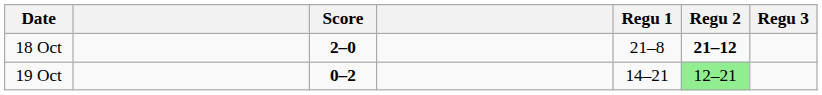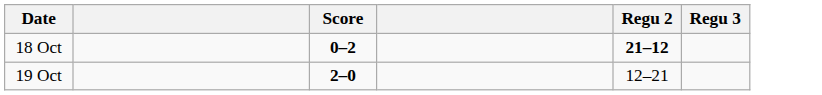 <table class="wikitable" style="text-align: center; font-size:90% ">
 <tr>
 <th width="50">Date</th>
 <th align="right" width="190"></th>
 <th width="50">Score</th>
 <th align="left" width="190"></th>
-<th width="50">Regu 1</th>
 <th width="50">Regu 2</th>
 <th width="50">Regu 3</th>
 </tr>
 <tr>
 <td>18 Oct</td>
 <td align=right><strong></strong></td>
-<td align=center><strong>2–0</strong></td>
+<td align=center><strong>0–2</strong></td>
 <td align=left></td>
-<td>21–8</td>
 <td><strong>21–12</strong></td>
 <td></td>
 </tr>
 <tr>
 <td>19 Oct</td>
 <td align=right></td>
-<td align=center><strong>0–2</strong></td>
+<td align=center><strong>2–0</strong></td>
 <td align=left><strong></strong></td>
-<td>14–21</td>
-<td style="background: lightgreen;">12–21</td>
+<td>12–21</td>
 <td></td>
 </tr>
 </table>
